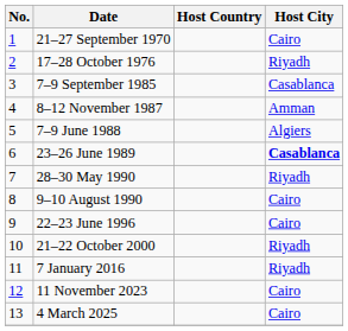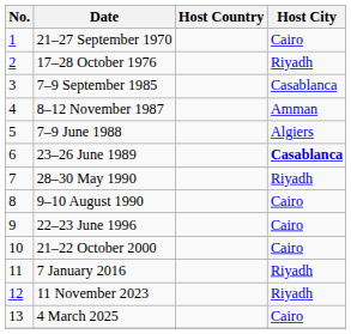 <table class="wikitable sortable">
 <tr>
 <th>No.</th>
 <th>Date</th>
 <th>Host Country</th>
 <th>Host City</th>
 </tr>
 <tr>
 <td><a href='#'>1</a></td>
 <td>21–27 September 1970</td>
 <td></td>
 <td><a href='#'>Cairo</a></td>
 </tr>
 <tr>
 <td><a href='#'>2</a></td>
 <td>17–28 October 1976</td>
 <td></td>
 <td><a href='#'>Riyadh</a></td>
 </tr>
 <tr>
 <td>3</td>
 <td>7–9 September 1985</td>
 <td></td>
 <td><a href='#'>Casablanca</a></td>
 </tr>
 <tr>
 <td>4</td>
 <td>8–12 November 1987</td>
 <td></td>
 <td><a href='#'>Amman</a></td>
 </tr>
 <tr>
 <td>5</td>
 <td>7–9 June 1988</td>
 <td></td>
 <td><a href='#'>Algiers</a></td>
 </tr>
 <tr>
 <td>6</td>
 <td>23–26 June 1989</td>
 <td></td>
 <td><strong><a href='#'>Casablanca</a></strong></td>
 </tr>
 <tr>
 <td>7</td>
 <td>28–30 May 1990</td>
 <td></td>
 <td><a href='#'>Riyadh</a></td>
 </tr>
 <tr>
 <td>8</td>
 <td>9–10 August 1990</td>
 <td></td>
 <td><a href='#'>Cairo</a></td>
 </tr>
 <tr>
 <td>9</td>
 <td>22–23 June 1996</td>
 <td></td>
 <td><a href='#'>Cairo</a></td>
 </tr>
 <tr>
 <td>10</td>
 <td>21–22 October 2000</td>
 <td></td>
-<td><a href='#'>Riyadh</a></td>
+<td><a href='#'>Cairo</a></td>
 </tr>
 <tr>
 <td>11</td>
 <td>7 January 2016</td>
 <td></td>
 <td><a href='#'>Riyadh</a></td>
 </tr>
 <tr>
 <td><a href='#'>12</a></td>
 <td>11 November 2023</td>
 <td></td>
-<td><a href='#'>Cairo</a></td>
+<td><a href='#'>Riyadh</a></td>
 </tr>
 <tr>
 <td>13</td>
 <td>4 March 2025</td>
 <td></td>
 <td><a href='#'>Cairo</a></td>
 </tr>
 <tr>
 </tr>
 </table>
